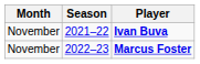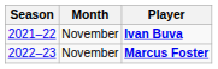 <table class="wikitable">
 <tr>
+<th>Season</th>
 <th>Month</th>
-<th>Season</th>
 <th>Player</th>
 </tr>
 <tr>
+<td><a href='#'>2021–22</a></td>
 <td>November</td>
-<td><a href='#'>2021–22</a></td>
 <td> <strong><a href='#'>Ivan Buva</a></strong></td>
 </tr>
 <tr>
+<td><a href='#'>2022–23</a></td>
 <td>November</td>
-<td><a href='#'>2022–23</a></td>
 <td> <strong><a href='#'>Marcus Foster</a></strong></td>
 </tr>
 </table>
